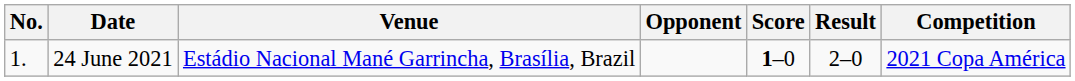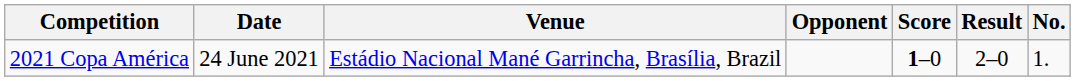 <table class="wikitable" style="font-size:100%;">
 <tr>
-<th>No.</th>
+<th>Competition</th>
 <th>Date</th>
 <th>Venue</th>
 <th>Opponent</th>
 <th>Score</th>
 <th>Result</th>
-<th>Competition</th>
+<th>No.</th>
 </tr>
 <tr>
-<td>1.</td>
+<td><a href='#'>2021 Copa América</a></td>
 <td>24 June 2021</td>
 <td><a href='#'>Estádio Nacional Mané Garrincha</a>, <a href='#'>Brasília</a>, Brazil</td>
 <td></td>
 <td align=center><strong>1</strong>–0</td>
 <td align=center>2–0</td>
-<td><a href='#'>2021 Copa América</a></td>
+<td>1.</td>
 </tr>
 </table>
